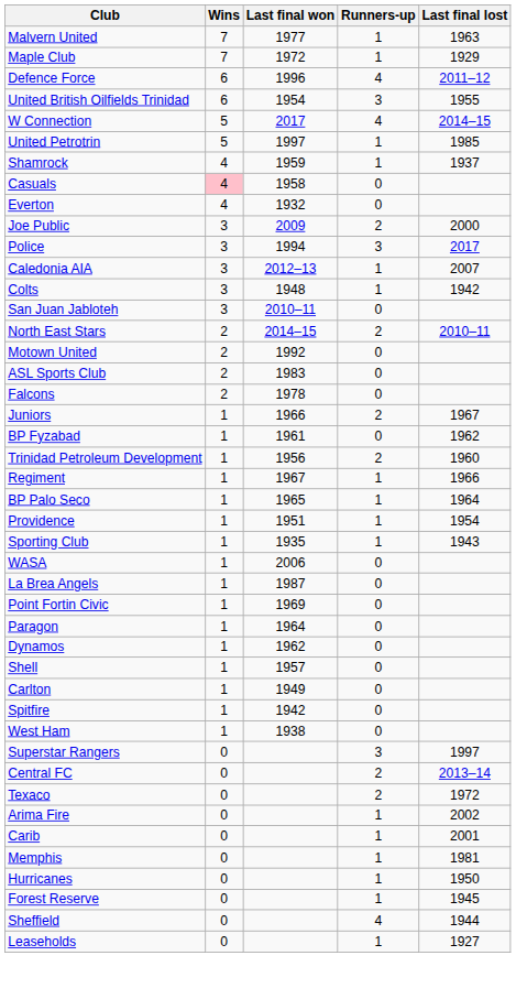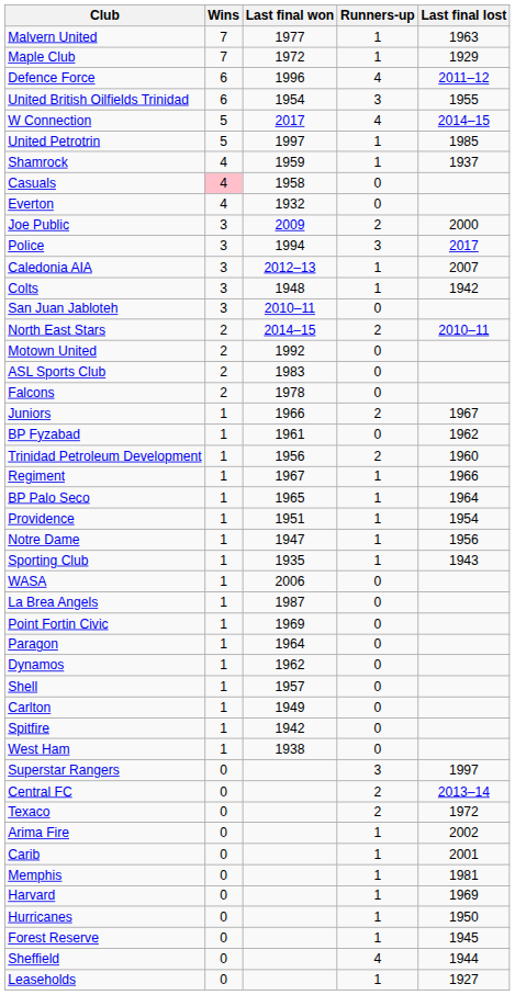 <table class="sortable wikitable" style="text-align: center; font-size:90%;">
 <tr>
 <th>Club</th>
 <th>Wins</th>
 <th>Last final won</th>
 <th>Runners-up</th>
 <th>Last final lost</th>
 </tr>
 <tr>
 <td align=left><a href='#'>Malvern United</a></td>
 <td>7</td>
 <td>1977</td>
 <td>1</td>
 <td>1963</td>
 </tr>
 <tr>
 <td align=left><a href='#'>Maple Club</a></td>
 <td>7</td>
 <td>1972</td>
 <td>1</td>
 <td>1929</td>
 </tr>
 <tr>
 <td align=left><a href='#'>Defence Force</a></td>
 <td>6</td>
 <td>1996</td>
 <td>4</td>
 <td><a href='#'>2011–12</a></td>
 </tr>
 <tr>
 <td align=left><a href='#'>United British Oilfields Trinidad</a></td>
 <td>6</td>
 <td>1954</td>
 <td>3</td>
 <td>1955</td>
 </tr>
 <tr>
 <td align=left><a href='#'>W Connection</a></td>
 <td>5</td>
 <td><a href='#'>2017</a></td>
 <td>4</td>
 <td><a href='#'>2014–15</a></td>
 </tr>
 <tr>
 <td align=left><a href='#'>United Petrotrin</a></td>
 <td>5</td>
 <td>1997</td>
 <td>1</td>
 <td>1985</td>
 </tr>
 <tr>
 <td align=left><a href='#'>Shamrock</a></td>
 <td>4</td>
 <td>1959</td>
 <td>1</td>
 <td>1937</td>
 </tr>
 <tr>
 <td align=left><a href='#'>Casuals</a></td>
 <td style="background: pink;">4</td>
 <td>1958</td>
 <td>0</td>
 <td></td>
 </tr>
 <tr>
 <td align=left><a href='#'>Everton</a></td>
 <td>4</td>
 <td>1932</td>
 <td>0</td>
 <td></td>
 </tr>
 <tr>
 <td align=left><a href='#'>Joe Public</a></td>
 <td>3</td>
 <td><a href='#'>2009</a></td>
 <td>2</td>
 <td>2000</td>
 </tr>
 <tr>
 <td align=left><a href='#'>Police</a></td>
 <td>3</td>
 <td>1994</td>
 <td>3</td>
 <td><a href='#'>2017</a></td>
 </tr>
 <tr>
 <td align=left><a href='#'>Caledonia AIA</a></td>
 <td>3</td>
 <td><a href='#'>2012–13</a></td>
 <td>1</td>
 <td>2007</td>
 </tr>
 <tr>
 <td align=left><a href='#'>Colts</a></td>
 <td>3</td>
 <td>1948</td>
 <td>1</td>
 <td>1942</td>
 </tr>
 <tr>
 <td align=left><a href='#'>San Juan Jabloteh</a></td>
 <td>3</td>
 <td><a href='#'>2010–11</a></td>
 <td>0</td>
 <td></td>
 </tr>
 <tr>
 <td align=left><a href='#'>North East Stars</a></td>
 <td>2</td>
 <td><a href='#'>2014–15</a></td>
 <td>2</td>
 <td><a href='#'>2010–11</a></td>
 </tr>
 <tr>
 <td align=left><a href='#'>Motown United</a></td>
 <td>2</td>
 <td>1992</td>
 <td>0</td>
 <td></td>
 </tr>
 <tr>
 <td align=left><a href='#'>ASL Sports Club</a></td>
 <td>2</td>
 <td>1983</td>
 <td>0</td>
 <td></td>
 </tr>
 <tr>
 <td align=left><a href='#'>Falcons</a></td>
 <td>2</td>
 <td>1978</td>
 <td>0</td>
 <td></td>
 </tr>
 <tr>
 <td align=left><a href='#'>Juniors</a></td>
 <td>1</td>
 <td>1966</td>
 <td>2</td>
 <td>1967</td>
 </tr>
 <tr>
 <td align=left><a href='#'>BP Fyzabad</a></td>
 <td>1</td>
 <td>1961</td>
 <td>0</td>
 <td>1962</td>
 </tr>
 <tr>
 <td align=left><a href='#'>Trinidad Petroleum Development</a></td>
 <td>1</td>
 <td>1956</td>
 <td>2</td>
 <td>1960</td>
 </tr>
 <tr>
 <td align=left><a href='#'>Regiment</a></td>
 <td>1</td>
 <td>1967</td>
 <td>1</td>
 <td>1966</td>
 </tr>
 <tr>
 <td align=left><a href='#'>BP Palo Seco</a></td>
 <td>1</td>
 <td>1965</td>
 <td>1</td>
 <td>1964</td>
 </tr>
 <tr>
 <td align=left><a href='#'>Providence</a></td>
 <td>1</td>
 <td>1951</td>
 <td>1</td>
 <td>1954</td>
 </tr>
 <tr>
+<td align=left><a href='#'>Notre Dame</a></td>
+<td>1</td>
+<td>1947</td>
+<td>1</td>
+<td>1956</td>
+</tr>
+<tr>
 <td align=left><a href='#'>Sporting Club</a></td>
 <td>1</td>
 <td>1935</td>
 <td>1</td>
 <td>1943</td>
 </tr>
 <tr>
 <td align=left><a href='#'>WASA</a></td>
 <td>1</td>
 <td>2006</td>
 <td>0</td>
 <td></td>
 </tr>
 <tr>
 <td align=left><a href='#'>La Brea Angels</a></td>
 <td>1</td>
 <td>1987</td>
 <td>0</td>
 <td></td>
 </tr>
 <tr>
 <td align=left><a href='#'>Point Fortin Civic</a></td>
 <td>1</td>
 <td>1969</td>
 <td>0</td>
 <td></td>
 </tr>
 <tr>
 <td align=left><a href='#'>Paragon</a></td>
 <td>1</td>
 <td>1964</td>
 <td>0</td>
 <td></td>
 </tr>
 <tr>
 <td align=left><a href='#'>Dynamos</a></td>
 <td>1</td>
 <td>1962</td>
 <td>0</td>
 <td></td>
 </tr>
 <tr>
 <td align=left><a href='#'>Shell</a></td>
 <td>1</td>
 <td>1957</td>
 <td>0</td>
 <td></td>
 </tr>
 <tr>
 <td align=left><a href='#'>Carlton</a></td>
 <td>1</td>
 <td>1949</td>
 <td>0</td>
 <td></td>
 </tr>
 <tr>
 <td align=left><a href='#'>Spitfire</a></td>
 <td>1</td>
 <td>1942</td>
 <td>0</td>
 <td></td>
 </tr>
 <tr>
 <td align=left><a href='#'>West Ham</a></td>
 <td>1</td>
 <td>1938</td>
 <td>0</td>
 <td></td>
 </tr>
 <tr>
 <td align=left><a href='#'>Superstar Rangers</a></td>
 <td>0</td>
 <td></td>
 <td>3</td>
 <td>1997</td>
 </tr>
 <tr>
 <td align=left><a href='#'>Central FC</a></td>
 <td>0</td>
 <td></td>
 <td>2</td>
 <td><a href='#'>2013–14</a></td>
 </tr>
 <tr>
 <td align=left><a href='#'>Texaco</a></td>
 <td>0</td>
 <td></td>
 <td>2</td>
 <td>1972</td>
 </tr>
 <tr>
 <td align=left><a href='#'>Arima Fire</a></td>
 <td>0</td>
 <td></td>
 <td>1</td>
 <td>2002</td>
 </tr>
 <tr>
 <td align=left><a href='#'>Carib</a></td>
 <td>0</td>
 <td></td>
 <td>1</td>
 <td>2001</td>
 </tr>
 <tr>
 <td align=left><a href='#'>Memphis</a></td>
 <td>0</td>
 <td></td>
 <td>1</td>
 <td>1981</td>
 </tr>
 <tr>
+<td align=left><a href='#'>Harvard</a></td>
+<td>0</td>
+<td></td>
+<td>1</td>
+<td>1969</td>
+</tr>
+<tr>
 <td align=left><a href='#'>Hurricanes</a></td>
 <td>0</td>
 <td></td>
 <td>1</td>
 <td>1950</td>
 </tr>
 <tr>
 <td align=left><a href='#'>Forest Reserve</a></td>
 <td>0</td>
 <td></td>
 <td>1</td>
 <td>1945</td>
 </tr>
 <tr>
 <td align=left><a href='#'>Sheffield</a></td>
 <td>0</td>
 <td></td>
 <td>4</td>
 <td>1944</td>
 </tr>
 <tr>
 <td align=left><a href='#'>Leaseholds</a></td>
 <td>0</td>
 <td></td>
 <td>1</td>
 <td>1927</td>
 </tr>
 </table>
